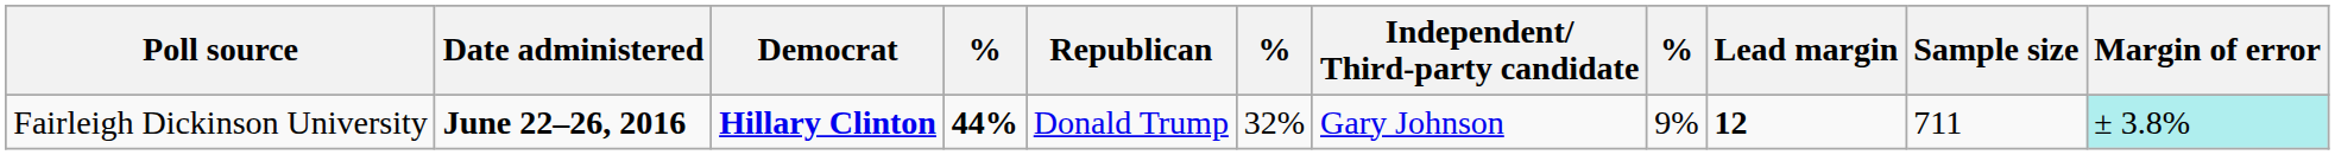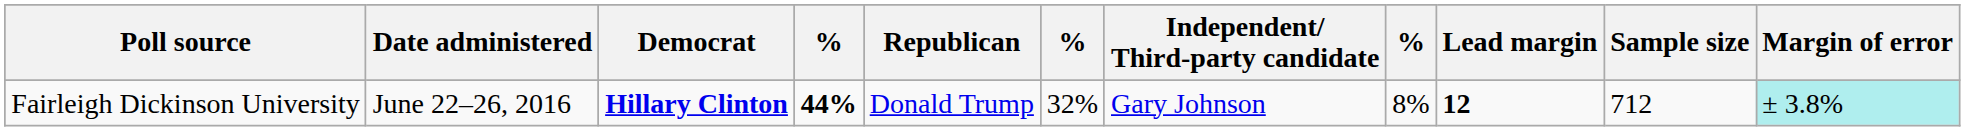 <table class="wikitable">
 <tr>
 <th>Poll source</th>
 <th>Date administered</th>
 <th>Democrat</th>
 <th>%</th>
 <th>Republican</th>
 <th>%</th>
 <th>Independent/<br>Third-party candidate</th>
 <th>%</th>
 <th>Lead margin</th>
 <th>Sample size</th>
 <th>Margin of error</th>
 </tr>
 <tr>
 <td>Fairleigh Dickinson University</td>
-<td><strong>June 22–26, 2016</strong></td>
+<td>June 22–26, 2016</td>
 <td><strong><a href='#'>Hillary Clinton</a></strong></td>
 <td><strong>44%</strong></td>
 <td><a href='#'>Donald Trump</a></td>
 <td>32%</td>
 <td><a href='#'>Gary Johnson</a></td>
-<td>9%</td>
+<td>8%</td>
 <td><strong>12</strong></td>
-<td>711</td>
+<td>712</td>
 <td style="background: paleturquoise;">± 3.8%</td>
 </tr>
 </table>
